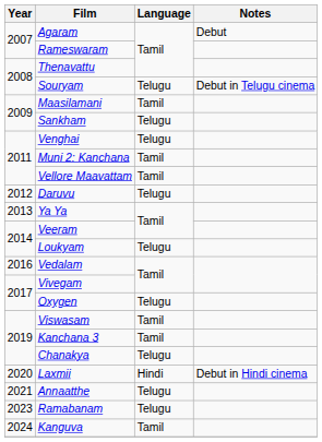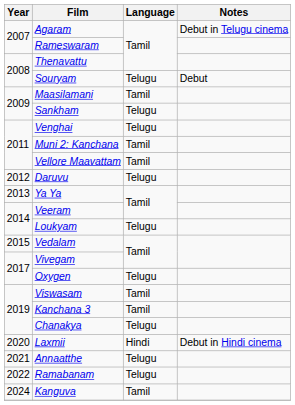 <table class="wikitable sortable">
 <tr>
 <th>Year</th>
 <th>Film</th>
 <th>Language</th>
 <th>Notes</th>
 </tr>
 <tr>
 <td rowspan="2">2007</td>
 <td><em><a href='#'>Agaram</a></em></td>
 <td rowspan="3">Tamil</td>
-<td>Debut</td>
+<td>Debut in <a href='#'>Telugu cinema</a></td>
 </tr>
 <tr>
 <td><em><a href='#'>Rameswaram</a></em></td>
 <td></td>
 </tr>
 <tr>
 <td rowspan=2>2008</td>
 <td><em><a href='#'>Thenavattu</a></em></td>
 <td></td>
 </tr>
 <tr>
 <td><em><a href='#'>Souryam</a></em></td>
 <td>Telugu</td>
-<td>Debut in <a href='#'>Telugu cinema</a></td>
+<td>Debut</td>
 </tr>
 <tr>
 <td rowspan=2>2009</td>
 <td><em><a href='#'>Maasilamani</a></em></td>
 <td>Tamil</td>
 <td></td>
 </tr>
 <tr>
 <td><em><a href='#'>Sankham</a></em></td>
 <td>Telugu</td>
 <td></td>
 </tr>
 <tr>
 <td rowspan=3>2011</td>
 <td><em><a href='#'>Venghai</a></em></td>
 <td>Telugu</td>
 <td></td>
 </tr>
 <tr>
 <td><em><a href='#'>Muni 2: Kanchana</a></em></td>
 <td>Tamil</td>
 <td></td>
 </tr>
 <tr>
 <td><em><a href='#'>Vellore Maavattam</a></em></td>
 <td>Tamil</td>
 <td></td>
 </tr>
 <tr>
 <td>2012</td>
 <td><em><a href='#'>Daruvu</a></em></td>
 <td>Telugu</td>
 <td></td>
 </tr>
 <tr>
 <td>2013</td>
 <td><em><a href='#'>Ya Ya</a></em></td>
 <td rowspan=2>Tamil</td>
 <td></td>
 </tr>
 <tr>
 <td rowspan=2>2014</td>
 <td><em><a href='#'>Veeram</a></em></td>
 <td></td>
 </tr>
 <tr>
 <td><em><a href='#'>Loukyam</a></em></td>
 <td>Telugu</td>
 <td></td>
 </tr>
 <tr>
-<td>2016</td>
+<td>2015</td>
 <td><em><a href='#'>Vedalam</a></em></td>
 <td rowspan="2">Tamil</td>
 <td rowspan="2"></td>
 </tr>
 <tr>
 <td rowspan="2">2017</td>
 <td><em><a href='#'>Vivegam</a></em></td>
 </tr>
 <tr>
 <td><em><a href='#'>Oxygen</a></em></td>
 <td>Telugu</td>
 <td></td>
 </tr>
 <tr>
 <td rowspan=3>2019</td>
 <td><em><a href='#'>Viswasam</a></em></td>
 <td>Tamil</td>
 <td></td>
 </tr>
 <tr>
 <td><em><a href='#'>Kanchana 3</a></em></td>
 <td>Tamil</td>
 <td></td>
 </tr>
 <tr>
 <td><em><a href='#'>Chanakya</a></em></td>
 <td>Telugu</td>
 <td></td>
 </tr>
 <tr>
 <td>2020</td>
 <td><em><a href='#'>Laxmii</a></em></td>
 <td>Hindi</td>
 <td>Debut in <a href='#'>Hindi cinema</a></td>
 </tr>
 <tr>
 <td>2021</td>
 <td><em><a href='#'>Annaatthe</a></em></td>
 <td>Telugu</td>
 <td></td>
 </tr>
 <tr>
-<td>2023</td>
+<td>2022</td>
 <td><em><a href='#'>Ramabanam</a></em></td>
 <td>Telugu</td>
 <td></td>
 </tr>
 <tr>
 <td>2024</td>
 <td><em><a href='#'>Kanguva</a></em></td>
 <td>Tamil</td>
 <td></td>
 </tr>
 <tr>
 </tr>
 </table>
